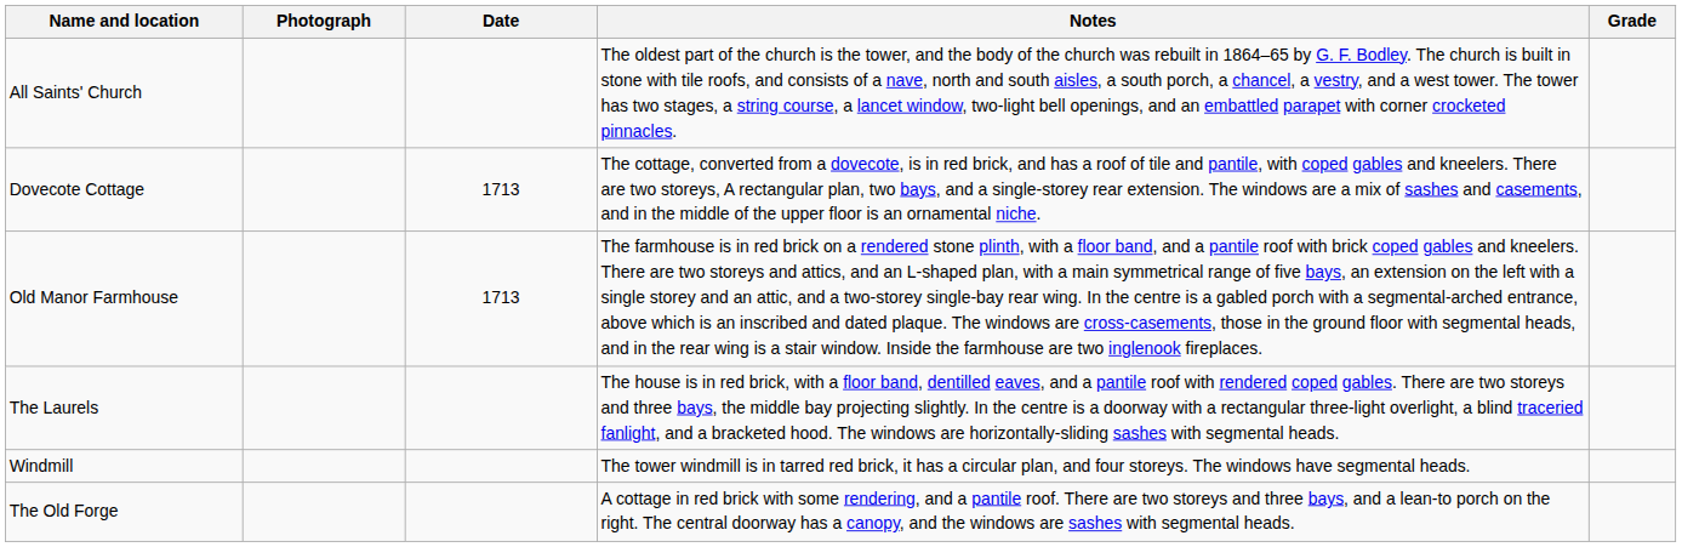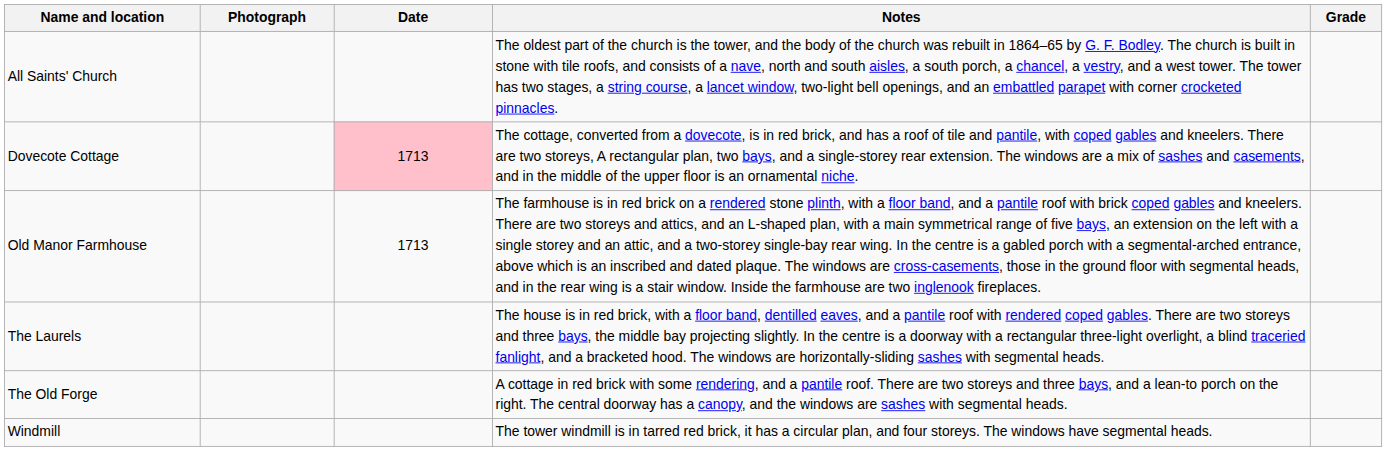 <table class="wikitable sortable plainrowheaders" style="width:100%; border:0px; text-align:left; line-height:150%">
 <tr>
 <th scope="col"  style="width:150px">Name and location</th>
 <th scope="col"  style="width:100px" class="unsortable">Photograph</th>
 <th scope="col"  style="width:120px">Date</th>
 <th scope="col"  style="width:650px" class="unsortable">Notes</th>
 <th scope="col"  style="width:50px">Grade</th>
 </tr>
 <tr>
 <td>All Saints' Church<br><small></small></td>
 <td></td>
 <td align="center"></td>
 <td>The oldest part of the church is the tower, and the body of the church was rebuilt in 1864–65 by <a href='#'>G. F. Bodley</a>.  The church is built in stone with tile roofs, and consists of a <a href='#'>nave</a>, north and south <a href='#'>aisles</a>, a south porch, a <a href='#'>chancel</a>, a <a href='#'>vestry</a>, and a west tower.  The tower has two stages, a <a href='#'>string course</a>, a <a href='#'>lancet window</a>, two-light bell openings, and an <a href='#'>embattled</a> <a href='#'>parapet</a> with corner <a href='#'>crocketed</a> <a href='#'>pinnacles</a>.</td>
 <td align="center" ></td>
 </tr>
 <tr>
 <td>Dovecote Cottage<br><small></small></td>
 <td></td>
-<td align="center">1713</td>
+<td align="center" style="background: pink;">1713</td>
 <td>The cottage, converted from a <a href='#'>dovecote</a>, is in red brick, and has a roof of tile and <a href='#'>pantile</a>, with <a href='#'>coped</a> <a href='#'>gables</a> and kneelers.  There are two storeys, A rectangular plan, two <a href='#'>bays</a>, and a single-storey rear extension.  The windows are a mix of <a href='#'>sashes</a> and <a href='#'>casements</a>, and in the middle of the upper floor is an ornamental <a href='#'>niche</a>.</td>
 <td align="center" ></td>
 </tr>
 <tr>
 <td>Old Manor Farmhouse<br><small></small></td>
 <td></td>
 <td align="center">1713</td>
 <td>The farmhouse is in red brick on a <a href='#'>rendered</a> stone <a href='#'>plinth</a>, with a <a href='#'>floor band</a>, and a <a href='#'>pantile</a> roof with brick <a href='#'>coped</a> <a href='#'>gables</a> and kneelers.  There are two storeys and attics, and an L-shaped plan, with a main symmetrical range of five <a href='#'>bays</a>, an extension on the left with a single storey and an attic, and a two-storey single-bay rear wing.  In the centre is a gabled porch with a segmental-arched entrance, above which is an inscribed and dated plaque.  The windows are <a href='#'>cross-casements</a>, those in the ground floor with segmental heads, and in the rear wing is a stair window.  Inside the farmhouse are two <a href='#'>inglenook</a> fireplaces.</td>
 <td align="center" ></td>
 </tr>
 <tr>
 <td>The Laurels<br><small></small></td>
 <td></td>
 <td align="center"></td>
 <td>The house is in red brick, with a <a href='#'>floor band</a>, <a href='#'>dentilled</a> <a href='#'>eaves</a>, and a <a href='#'>pantile</a> roof with <a href='#'>rendered</a> <a href='#'>coped</a> <a href='#'>gables</a>.  There are two storeys and three <a href='#'>bays</a>, the middle bay projecting slightly.  In the centre is a doorway with a rectangular three-light overlight, a blind <a href='#'>traceried</a> <a href='#'>fanlight</a>, and a bracketed hood.  The windows are horizontally-sliding <a href='#'>sashes</a> with segmental heads.</td>
 <td align="center" ></td>
 </tr>
 <tr>
+<td>The Old Forge<br><small></small></td>
+<td></td>
+<td align="center"></td>
+<td>A cottage in red brick with some <a href='#'>rendering</a>, and a <a href='#'>pantile</a> roof.  There are two storeys and three <a href='#'>bays</a>, and a lean-to porch on the right.  The central doorway has a <a href='#'>canopy</a>, and the windows are <a href='#'>sashes</a> with segmental heads.</td>
+<td align="center" ></td>
+</tr>
+<tr>
 <td>Windmill<br><small></small></td>
 <td></td>
 <td align="center"></td>
 <td>The tower windmill is in tarred red brick, it has a circular plan, and four storeys.  The windows have segmental heads.</td>
 <td align="center" ></td>
 </tr>
 <tr>
-<td>The Old Forge<br><small></small></td>
-<td></td>
-<td align="center"></td>
-<td>A cottage in red brick with some <a href='#'>rendering</a>, and a <a href='#'>pantile</a> roof.  There are two storeys and three <a href='#'>bays</a>, and a lean-to porch on the right.  The central doorway has a <a href='#'>canopy</a>, and the windows are <a href='#'>sashes</a> with segmental heads.</td>
-<td align="center" ></td>
-</tr>
-<tr>
 </tr>
 </table>
